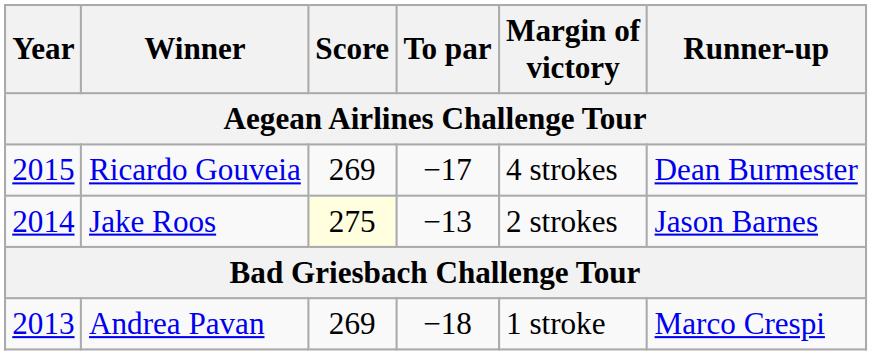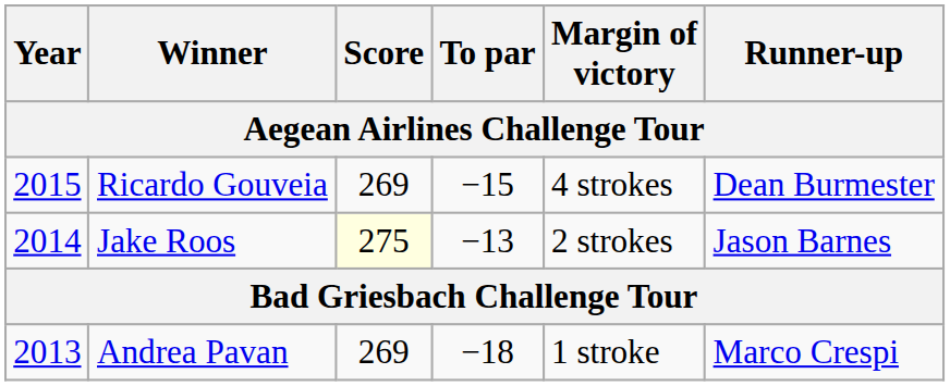 <table class=wikitable style="font-size:95%">
 <tr>
 <th>Year</th>
 <th>Winner</th>
 <th>Score</th>
 <th>To par</th>
 <th>Margin of<br>victory</th>
 <th>Runner-up</th>
 </tr>
 <tr>
 <th colspan=7>Aegean Airlines Challenge Tour</th>
 </tr>
 <tr>
 <td><a href='#'>2015</a></td>
 <td> <a href='#'>Ricardo Gouveia</a></td>
 <td align=center>269</td>
-<td align=center>−17</td>
+<td align=center>−15</td>
 <td>4 strokes</td>
 <td> <a href='#'>Dean Burmester</a></td>
 </tr>
 <tr>
 <td><a href='#'>2014</a></td>
 <td> <a href='#'>Jake Roos</a></td>
 <td align=center style="background: lightyellow;">275</td>
 <td align=center>−13</td>
 <td>2 strokes</td>
 <td> <a href='#'>Jason Barnes</a></td>
 </tr>
 <tr>
 <th colspan=7>Bad Griesbach Challenge Tour</th>
 </tr>
 <tr>
 <td><a href='#'>2013</a></td>
 <td> <a href='#'>Andrea Pavan</a></td>
 <td align=center>269</td>
 <td align=center>−18</td>
 <td>1 stroke</td>
 <td> <a href='#'>Marco Crespi</a></td>
 </tr>
 </table>
